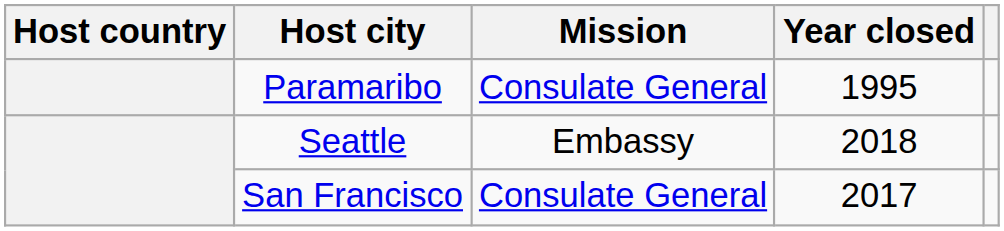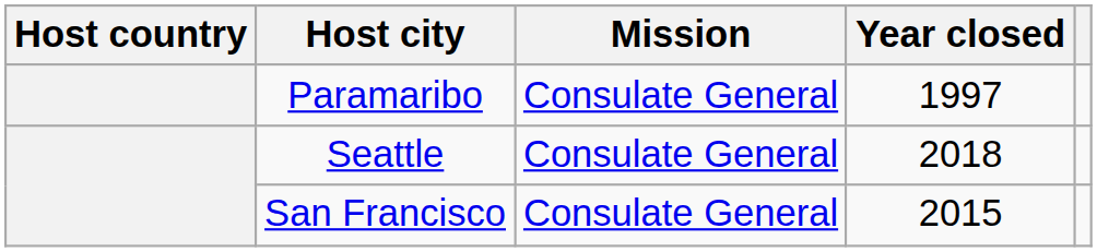 <table class="wikitable plainrowheaders" style="text-align:center;">
 <tr>
 <th scope="col">Host country</th>
 <th scope="col">Host city</th>
 <th scope="col">Mission</th>
 <th scope="col">Year closed</th>
 <th scope="col"></th>
 </tr>
 <tr>
 <th scope="row"></th>
 <td><a href='#'>Paramaribo</a></td>
 <td><a href='#'>Consulate General</a></td>
-<td>1995</td>
+<td>1997</td>
 <td></td>
 </tr>
 <tr>
 <th scope="row" rowspan="2"></th>
 <td><a href='#'>Seattle</a></td>
-<td>Embassy</td>
+<td><a href='#'>Consulate General</a></td>
 <td>2018</td>
 <td></td>
 </tr>
 <tr>
 <td><a href='#'>San Francisco</a></td>
 <td><a href='#'>Consulate General</a></td>
-<td>2017</td>
+<td>2015</td>
 <td></td>
 </tr>
 </table>
